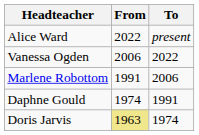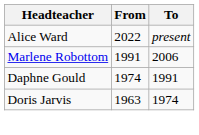 <table class="wikitable">
 <tr>
 <th>Headteacher</th>
 <th>From</th>
 <th>To</th>
 </tr>
 <tr>
 <td>Alice Ward</td>
 <td>2022</td>
 <td><em>present</em></td>
-</tr>
-<tr>
-<td>Vanessa Ogden</td>
-<td>2006</td>
-<td>2022</td>
 </tr>
 <tr>
 <td><a href='#'>Marlene Robottom</a></td>
 <td>1991</td>
 <td>2006</td>
 </tr>
 <tr>
 <td>Daphne Gould</td>
 <td>1974</td>
 <td>1991</td>
 </tr>
 <tr>
 <td>Doris Jarvis</td>
-<td style="background: khaki;">1963</td>
+<td>1963</td>
 <td>1974</td>
 </tr>
 </table>
